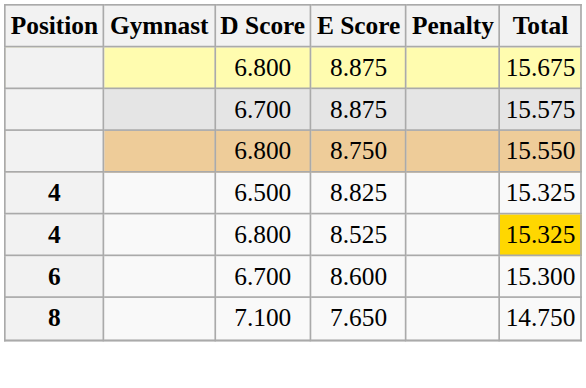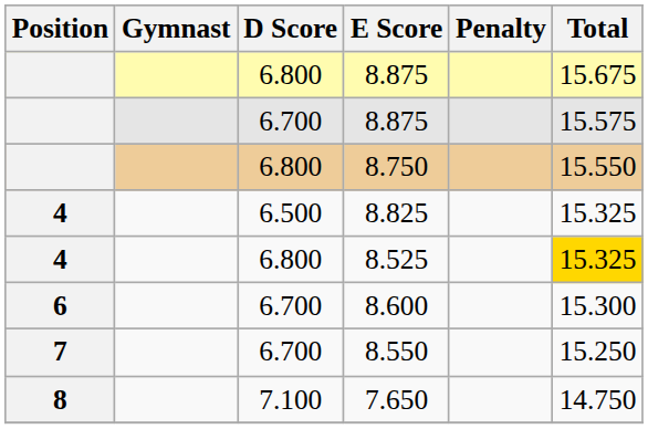 <table class="wikitable sortable" style="text-align:center; font-size:95%">
 <tr>
 <th scope=col>Position</th>
 <th scope=col>Gymnast</th>
 <th scope=col>D Score</th>
 <th scope=col>E Score</th>
 <th scope=col>Penalty</th>
 <th scope=col>Total</th>
 </tr>
 <tr bgcolor=fffcaf>
 <th scope=row></th>
 <td align="left"></td>
 <td>6.800</td>
 <td>8.875</td>
 <td></td>
 <td>15.675</td>
 </tr>
 <tr bgcolor=e5e5e5>
 <th scope=row></th>
 <td align="left"></td>
 <td>6.700</td>
 <td>8.875</td>
 <td></td>
 <td>15.575</td>
 </tr>
 <tr bgcolor=eecc99>
 <th scope=row></th>
 <td align="left"></td>
 <td>6.800</td>
 <td>8.750</td>
 <td></td>
 <td>15.550</td>
 </tr>
 <tr>
 <th scope=row>4</th>
 <td align="left"></td>
 <td>6.500</td>
 <td>8.825</td>
 <td></td>
 <td>15.325</td>
 </tr>
 <tr>
 <th scope=row>4</th>
 <td align="left"></td>
 <td>6.800</td>
 <td>8.525</td>
 <td></td>
 <td style="background: gold;">15.325</td>
 </tr>
 <tr>
 <th scope=row>6</th>
 <td align="left"></td>
 <td>6.700</td>
 <td>8.600</td>
 <td></td>
 <td>15.300</td>
 </tr>
 <tr>
+<th scope=row>7</th>
+<td align="left"></td>
+<td>6.700</td>
+<td>8.550</td>
+<td></td>
+<td>15.250</td>
+</tr>
+<tr>
 <th scope=row>8</th>
 <td align="left"></td>
 <td>7.100</td>
 <td>7.650</td>
 <td></td>
 <td>14.750</td>
 </tr>
 <tr>
 </tr>
 </table>
